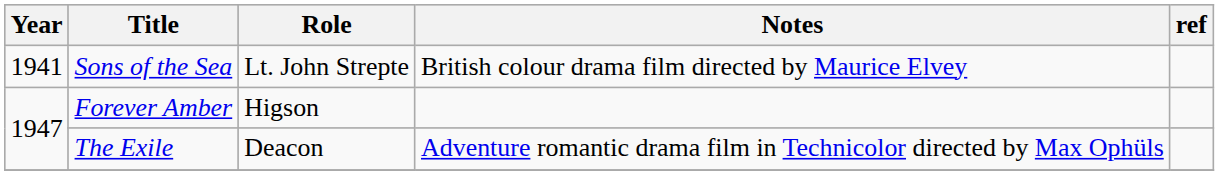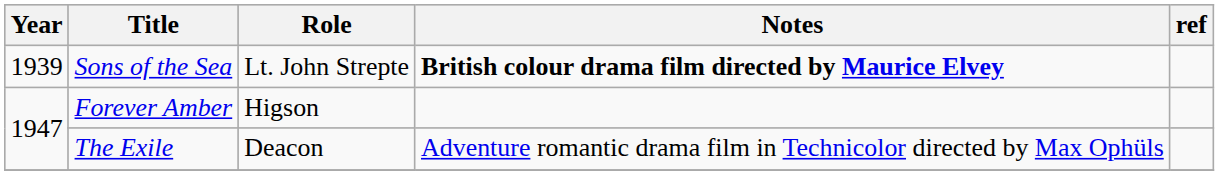 <table class="wikitable sortable">
 <tr>
 <th>Year</th>
 <th>Title</th>
 <th>Role</th>
 <th>Notes</th>
 <th>ref</th>
 </tr>
 <tr>
-<td>1941</td>
+<td>1939</td>
 <td><em><a href='#'>Sons of the Sea</a></em></td>
 <td>Lt. John Strepte</td>
-<td>British colour drama film directed by <a href='#'>Maurice Elvey</a></td>
+<td><strong>British colour drama film directed by <a href='#'>Maurice Elvey</a></strong></td>
 <td></td>
 </tr>
 <tr>
 <td rowspan="2">1947</td>
 <td><em><a href='#'>Forever Amber</a></em></td>
 <td>Higson</td>
 <td></td>
 <td></td>
 </tr>
 <tr>
 <td><em><a href='#'>The Exile</a></em></td>
 <td>Deacon</td>
 <td><a href='#'>Adventure</a> romantic drama film in <a href='#'>Technicolor</a> directed by <a href='#'>Max Ophüls</a></td>
 <td></td>
 </tr>
 <tr>
 </tr>
 </table>
